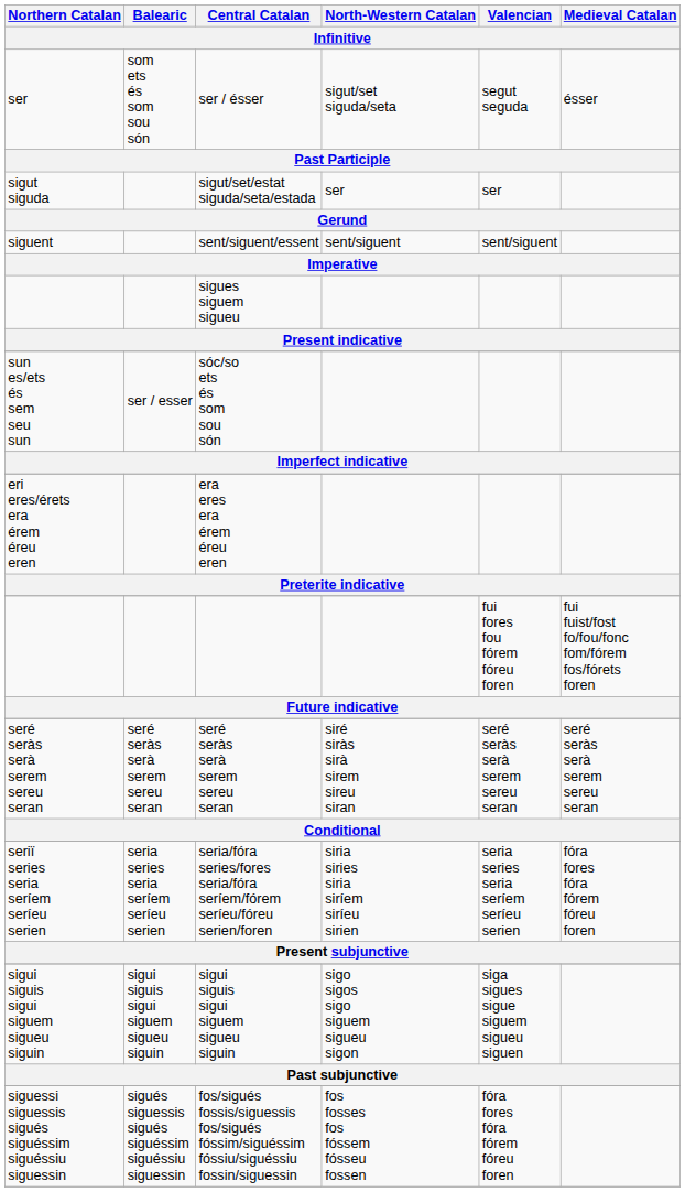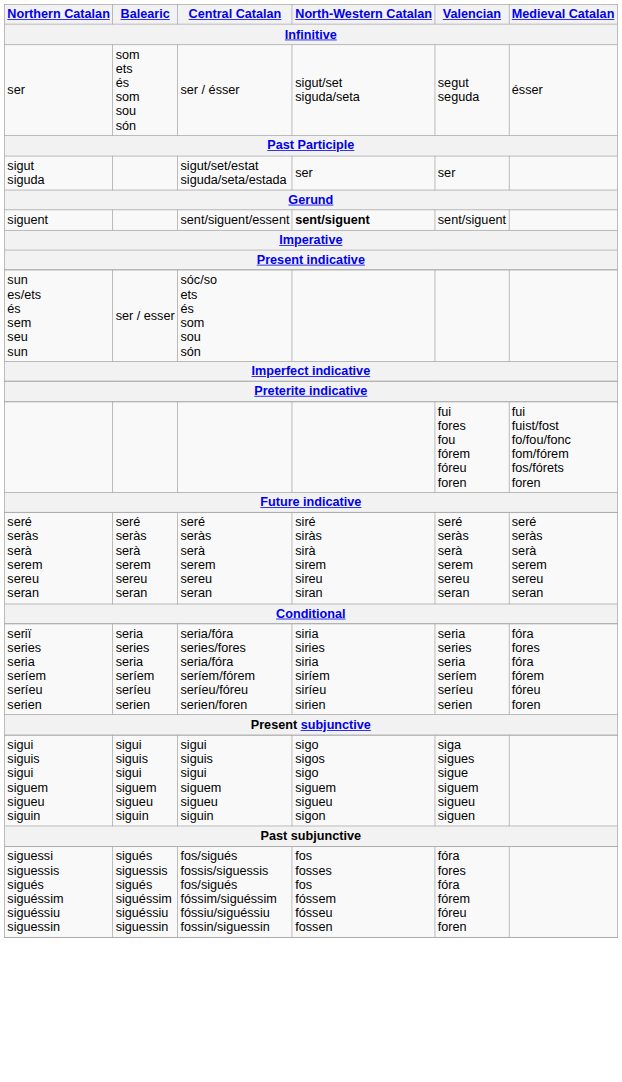 <table class="wikitable">
 <tr>
 <th style="text-align: center;"><a href='#'>Northern Catalan</a></th>
 <th><a href='#'>Balearic</a></th>
 <th><a href='#'>Central Catalan</a></th>
 <th><a href='#'>North-Western Catalan</a></th>
 <th><a href='#'>Valencian</a></th>
 <th><a href='#'>Medieval Catalan</a></th>
 </tr>
 <tr>
 <th colspan="6" style="text-align: center;"><a href='#'>Infinitive</a></th>
 </tr>
 <tr>
 <td>ser </td>
 <td>som<br>ets<br>és<br>som<br>sou<br>són</td>
 <td>ser  / ésser </td>
 <td>sigut/set<br>siguda/seta</td>
 <td>segut<br>seguda</td>
 <td>ésser </td>
 </tr>
 <tr>
 <th colspan="6" style="text-align: center;"><a href='#'>Past Participle</a></th>
 </tr>
 <tr>
 <td>sigut<br>siguda</td>
 <td></td>
 <td>sigut/set/estat<br>siguda/seta/estada</td>
 <td>ser </td>
 <td>ser </td>
 <td></td>
 </tr>
 <tr>
 <th colspan="6" style="text-align: center;"><a href='#'>Gerund</a></th>
 </tr>
 <tr>
 <td>siguent</td>
 <td></td>
 <td>sent/siguent/essent</td>
-<td>sent/siguent</td>
+<td><strong>sent/siguent</strong></td>
 <td>sent/siguent</td>
 <td></td>
 </tr>
 <tr>
 <th colspan="6" style="text-align: center;"><a href='#'>Imperative</a></th>
-</tr>
-<tr>
-<td></td>
-<td></td>
-<td>sigues<br>siguem<br>sigueu</td>
-<td></td>
-<td></td>
-<td></td>
 </tr>
 <tr>
 <th colspan="6" style="text-align: center;"><a href='#'>Present indicative</a></th>
 </tr>
 <tr>
 </tr>
 <tr>
 <td>sun<br>es/ets<br>és<br>sem<br>seu<br>sun</td>
 <td>ser  / esser </td>
 <td>sóc/so<br>ets<br>és<br>som<br>sou<br>són</td>
 <td></td>
 <td></td>
 <td></td>
 </tr>
 <tr>
 <th colspan="6" style="text-align: center;"><a href='#'>Imperfect indicative</a></th>
 </tr>
 <tr>
-</tr>
-<tr>
-<td>eri<br>eres/érets<br>era<br>érem<br>éreu<br>eren</td>
-<td></td>
-<td>era<br>eres<br>era<br>érem<br>éreu<br>eren</td>
-<td></td>
-<td></td>
-<td></td>
 </tr>
 <tr>
 <th colspan="6" style="text-align: center;"><a href='#'>Preterite indicative</a></th>
 </tr>
 <tr>
 </tr>
 <tr>
 <td></td>
 <td></td>
 <td></td>
 <td></td>
 <td>fui<br>fores<br>fou<br>fórem<br>fóreu<br>foren</td>
 <td>fui<br>fuist/fost<br>fo/fou/fonc<br>fom/fórem<br>fos/fórets<br>foren</td>
 </tr>
 <tr>
 <th colspan="6" style="text-align: center;"><a href='#'>Future indicative</a></th>
 </tr>
 <tr>
 </tr>
 <tr>
 <td>seré <br>seràs <br>serà <br>serem <br>sereu <br>seran </td>
 <td>seré <br>seràs <br>serà <br>serem <br>sereu <br>seran </td>
 <td>seré <br>seràs <br>serà <br>serem <br>sereu <br>seran </td>
 <td>siré <br>siràs <br>sirà <br>sirem <br>sireu <br>siran </td>
 <td>seré <br>seràs <br>serà <br>serem <br>sereu <br>seran </td>
 <td>seré <br>seràs <br>serà <br>serem <br>sereu <br>seran </td>
 </tr>
 <tr>
 <th colspan="6" style="text-align: center;"><a href='#'>Conditional</a></th>
 </tr>
 <tr>
 </tr>
 <tr>
 <td>seriï<br>series<br>seria<br>seríem<br>seríeu<br>serien</td>
 <td>seria<br>series<br>seria<br>seríem<br>seríeu<br>serien</td>
 <td>seria/fóra<br>series/fores<br>seria/fóra<br>seríem/fórem<br>seríeu/fóreu<br>serien/foren</td>
 <td>siria<br>siries<br>siria<br>siríem<br>siríeu<br>sirien</td>
 <td>seria<br>series<br>seria<br>seríem<br>seríeu<br>serien</td>
 <td>fóra<br>fores<br>fóra<br>fórem<br>fóreu<br>foren</td>
 </tr>
 <tr>
 <th colspan="6" style="text-align: center;">Present <a href='#'>subjunctive</a></th>
 </tr>
 <tr>
 </tr>
 <tr>
 <td>sigui<br>siguis<br>sigui<br>siguem<br>sigueu<br>siguin</td>
 <td>sigui<br>siguis<br>sigui<br>siguem<br>sigueu<br>siguin</td>
 <td>sigui<br>siguis<br>sigui<br>siguem<br>sigueu<br>siguin</td>
 <td>sigo<br>sigos<br>sigo<br>siguem<br>sigueu<br>sigon</td>
 <td>siga<br>sigues<br>sigue<br>siguem<br>sigueu<br>siguen</td>
 <td></td>
 </tr>
 <tr>
 <th colspan="6" style="text-align: center;">Past subjunctive</th>
 </tr>
 <tr>
 </tr>
 <tr>
 <td>siguessi<br>siguessis<br>sigués<br>siguéssim<br>siguéssiu<br>siguessin</td>
 <td>sigués<br>siguessis<br>sigués<br>siguéssim<br>siguéssiu<br>siguessin</td>
 <td>fos/sigués<br>fossis/siguessis<br>fos/sigués<br>fóssim/siguéssim<br>fóssiu/siguéssiu<br>fossin/siguessin</td>
 <td>fos<br>fosses<br>fos<br>fóssem<br>fósseu<br>fossen</td>
 <td>fóra<br>fores<br>fóra<br>fórem<br>fóreu<br>foren</td>
 <td></td>
 </tr>
 <tr>
 </tr>
 </table>
